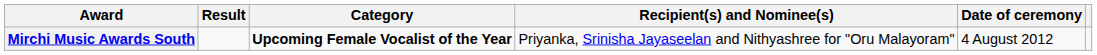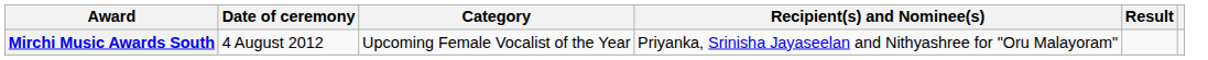 <table class="wikitable plainrowheaders sortable">
 <tr>
 <th scope="col">Award</th>
-<th scope="col">Result</th>
+<th scope="col">Date of ceremony</th>
 <th scope="col">Category</th>
 <th scope="col">Recipient(s) and Nominee(s)</th>
-<th scope="col">Date of ceremony</th>
+<th scope="col">Result</th>
 <th scope="col" class="unsortable"></th>
 </tr>
 <tr>
 <th scope="row"><a href='#'>Mirchi Music Awards South</a></th>
+<td>4 August 2012</td>
+<td>Upcoming Female Vocalist of the Year</td>
+<td>Priyanka, <a href='#'>Srinisha Jayaseelan</a> and Nithyashree for "Oru Malayoram"</td>
 <td></td>
-<td><strong>Upcoming Female Vocalist of the Year</strong></td>
-<td>Priyanka, <a href='#'>Srinisha Jayaseelan</a> and Nithyashree for "Oru Malayoram"</td>
-<td>4 August 2012</td>
 <td style="text-align:center;"><br></td>
 </tr>
 </table>
